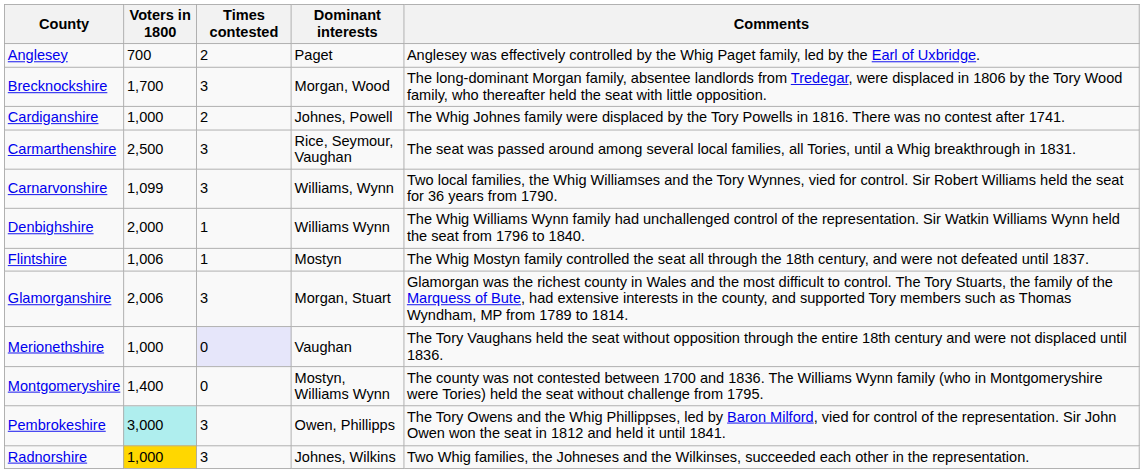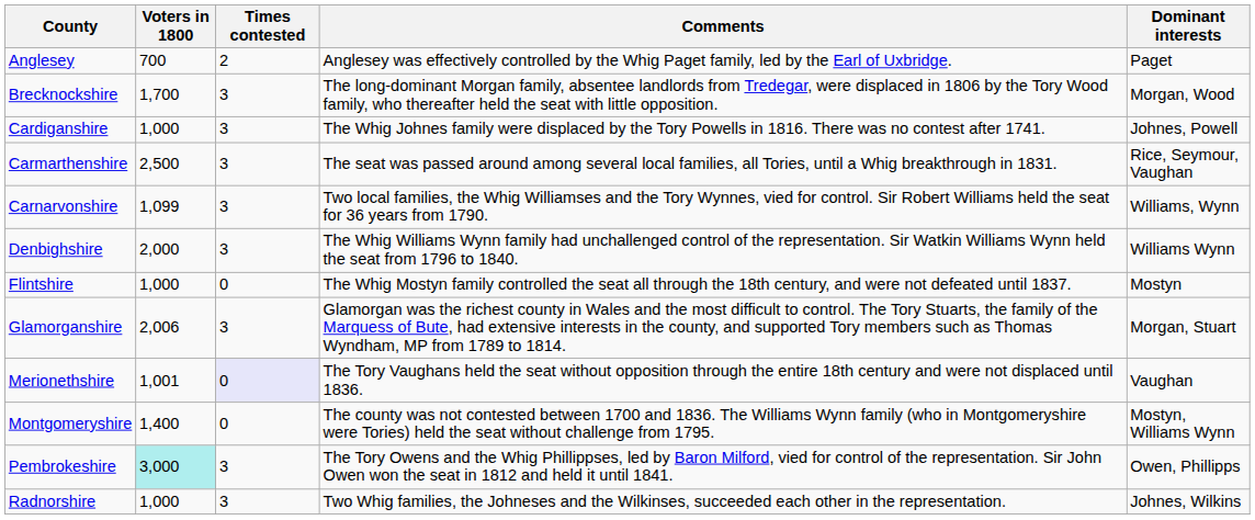 <table class="wikitable">
 <tr>
 <th>County</th>
 <th>Voters in 1800</th>
 <th>Times contested</th>
+<th>Comments</th>
 <th>Dominant interests</th>
-<th>Comments</th>
 </tr>
 <tr>
 <td><a href='#'>Anglesey</a></td>
 <td>700</td>
 <td>2</td>
+<td>Anglesey was effectively controlled by the Whig Paget family, led by the <a href='#'>Earl of Uxbridge</a>.</td>
 <td>Paget</td>
-<td>Anglesey was effectively controlled by the Whig Paget family, led by the <a href='#'>Earl of Uxbridge</a>.</td>
 </tr>
 <tr>
 <td><a href='#'>Brecknockshire</a></td>
 <td>1,700</td>
 <td>3</td>
+<td>The long-dominant Morgan family, absentee landlords from <a href='#'>Tredegar</a>, were displaced in 1806 by the Tory Wood family, who thereafter held the seat with little opposition.</td>
 <td>Morgan, Wood</td>
-<td>The long-dominant Morgan family, absentee landlords from <a href='#'>Tredegar</a>, were displaced in 1806 by the Tory Wood family, who thereafter held the seat with little opposition.</td>
 </tr>
 <tr>
 <td><a href='#'>Cardiganshire</a></td>
 <td>1,000</td>
-<td>2</td>
+<td>3</td>
+<td>The Whig Johnes family were displaced by the Tory Powells in 1816. There was no contest after 1741.</td>
 <td>Johnes, Powell</td>
-<td>The Whig Johnes family were displaced by the Tory Powells in 1816. There was no contest after 1741.</td>
 </tr>
 <tr>
 <td><a href='#'>Carmarthenshire</a></td>
 <td>2,500</td>
 <td>3</td>
+<td>The seat was passed around among several local families, all Tories, until a Whig breakthrough in 1831.</td>
 <td>Rice, Seymour, Vaughan</td>
-<td>The seat was passed around among several local families, all Tories, until a Whig breakthrough in 1831.</td>
 </tr>
 <tr>
 <td><a href='#'>Carnarvonshire</a></td>
 <td>1,099</td>
 <td>3</td>
+<td>Two local families, the Whig Williamses and the Tory Wynnes, vied for control. Sir Robert Williams held the seat for 36 years from 1790.</td>
 <td>Williams, Wynn</td>
-<td>Two local families, the Whig Williamses and the Tory Wynnes, vied for control. Sir Robert Williams held the seat for 36 years from 1790.</td>
 </tr>
 <tr>
 <td><a href='#'>Denbighshire</a></td>
 <td>2,000</td>
-<td>1</td>
+<td>3</td>
+<td>The Whig Williams Wynn family had unchallenged control of the representation. Sir Watkin Williams Wynn held the seat from 1796 to 1840.</td>
 <td>Williams Wynn</td>
-<td>The Whig Williams Wynn family had unchallenged control of the representation. Sir Watkin Williams Wynn held the seat from 1796 to 1840.</td>
 </tr>
 <tr>
 <td><a href='#'>Flintshire</a></td>
-<td>1,006</td>
-<td>1</td>
+<td>1,000</td>
+<td>0</td>
+<td>The Whig Mostyn family controlled the seat all through the 18th century, and were not defeated until 1837.</td>
 <td>Mostyn</td>
-<td>The Whig Mostyn family controlled the seat all through the 18th century, and were not defeated until 1837.</td>
 </tr>
 <tr>
 <td><a href='#'>Glamorganshire</a></td>
 <td>2,006</td>
 <td>3</td>
+<td>Glamorgan was the richest county in Wales and the most difficult to control. The Tory Stuarts, the family of the <a href='#'>Marquess of Bute</a>, had extensive interests in the county, and supported Tory members such as Thomas Wyndham, MP from 1789 to 1814.</td>
 <td>Morgan, Stuart</td>
-<td>Glamorgan was the richest county in Wales and the most difficult to control. The Tory Stuarts, the family of the <a href='#'>Marquess of Bute</a>, had extensive interests in the county, and supported Tory members such as Thomas Wyndham, MP from 1789 to 1814.</td>
 </tr>
 <tr>
 <td><a href='#'>Merionethshire</a></td>
-<td>1,000</td>
+<td>1,001</td>
 <td style="background: lavender;">0</td>
+<td>The Tory Vaughans held the seat without opposition through the entire 18th century and were not displaced until 1836.</td>
 <td>Vaughan</td>
-<td>The Tory Vaughans held the seat without opposition through the entire 18th century and were not displaced until 1836.</td>
 </tr>
 <tr>
 <td><a href='#'>Montgomeryshire</a></td>
 <td>1,400</td>
 <td>0</td>
+<td>The county was not contested between 1700 and 1836. The Williams Wynn family (who in Montgomeryshire were Tories) held the seat without challenge from 1795.</td>
 <td>Mostyn, Williams Wynn</td>
-<td>The county was not contested between 1700 and 1836. The Williams Wynn family (who in Montgomeryshire were Tories) held the seat without challenge from 1795.</td>
 </tr>
 <tr>
 <td><a href='#'>Pembrokeshire</a></td>
 <td style="background: paleturquoise;">3,000</td>
 <td>3</td>
+<td>The Tory Owens and the Whig Phillippses, led by <a href='#'>Baron Milford</a>, vied for control of the representation. Sir John Owen won the seat in 1812 and held it until 1841.</td>
 <td>Owen, Phillipps</td>
-<td>The Tory Owens and the Whig Phillippses, led by <a href='#'>Baron Milford</a>, vied for control of the representation. Sir John Owen won the seat in 1812 and held it until 1841.</td>
 </tr>
 <tr>
 <td><a href='#'>Radnorshire</a></td>
-<td style="background: gold;">1,000</td>
+<td>1,000</td>
 <td>3</td>
+<td>Two Whig families, the Johneses and the Wilkinses, succeeded each other in the representation.</td>
 <td>Johnes, Wilkins</td>
-<td>Two Whig families, the Johneses and the Wilkinses, succeeded each other in the representation.</td>
 </tr>
 </table>
